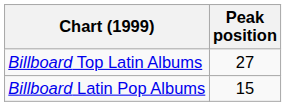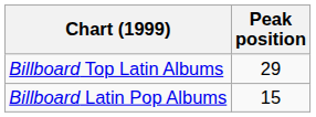 <table class="wikitable">
 <tr>
 <th>Chart (1999)</th>
 <th>Peak<br>position</th>
 </tr>
 <tr>
 <td><a href='#'><em>Billboard</em> Top Latin Albums</a></td>
-<td align="center">27</td>
+<td align="center">29</td>
 </tr>
 <tr>
 <td><a href='#'><em>Billboard</em> Latin Pop Albums</a></td>
 <td align="center">15</td>
 </tr>
 </table>
